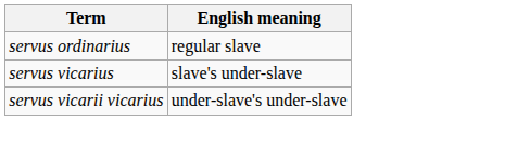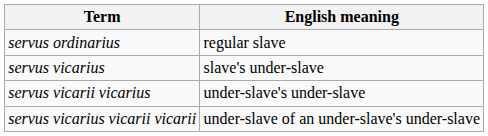 <table class="wikitable">
 <tr>
 <th>Term</th>
 <th>English meaning</th>
 </tr>
 <tr>
 <td><em>servus ordinarius</em></td>
 <td>regular slave</td>
 </tr>
 <tr>
 <td><em>servus vicarius</em></td>
 <td>slave's under-slave</td>
 </tr>
 <tr>
 <td><em>servus vicarii vicarius</em></td>
 <td>under-slave's under-slave</td>
 </tr>
+<tr>
+<td><em>servus vicarius vicarii vicarii</em></td>
+<td>under-slave of an under-slave's under-slave</td>
+</tr>
 </table>
